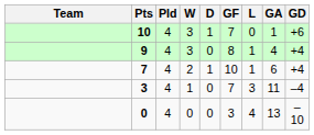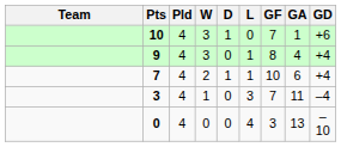 <table class=wikitable style="text-align:center">
 <tr>
 <th width=165>Team</th>
 <th width=20>Pts</th>
 <th width=20>Pld</th>
 <th width=20>W</th>
 <th width=20>D</th>
+<th width=20>L</th>
 <th width=20>GF</th>
-<th width=20>L</th>
 <th width=20>GA</th>
 <th width=25>GD</th>
 </tr>
 <tr align=center style="background:#ccffcc;">
 <td style="text-align:left;"></td>
 <td><strong>10</strong></td>
 <td>4</td>
 <td>3</td>
 <td>1</td>
+<td>0</td>
 <td>7</td>
-<td>0</td>
 <td>1</td>
 <td>+6</td>
 </tr>
 <tr align=center style="background:#ccffcc;">
 <td style="text-align:left;"></td>
 <td><strong>9</strong></td>
 <td>4</td>
 <td>3</td>
 <td>0</td>
+<td>1</td>
 <td>8</td>
-<td>1</td>
 <td>4</td>
 <td>+4</td>
 </tr>
 <tr align=center>
 <td style="text-align:left;"></td>
 <td><strong>7</strong></td>
 <td>4</td>
 <td>2</td>
 <td>1</td>
+<td>1</td>
 <td>10</td>
-<td>1</td>
 <td>6</td>
 <td>+4</td>
 </tr>
 <tr align=center>
 <td style="text-align:left;"></td>
 <td><strong>3</strong></td>
 <td>4</td>
 <td>1</td>
 <td>0</td>
+<td>3</td>
 <td>7</td>
-<td>3</td>
 <td>11</td>
 <td>–4</td>
 </tr>
 <tr align=center>
 <td style="text-align:left;"></td>
 <td><strong>0</strong></td>
 <td>4</td>
 <td>0</td>
 <td>0</td>
+<td>4</td>
 <td>3</td>
-<td>4</td>
 <td>13</td>
 <td>–10</td>
 </tr>
 </table>
